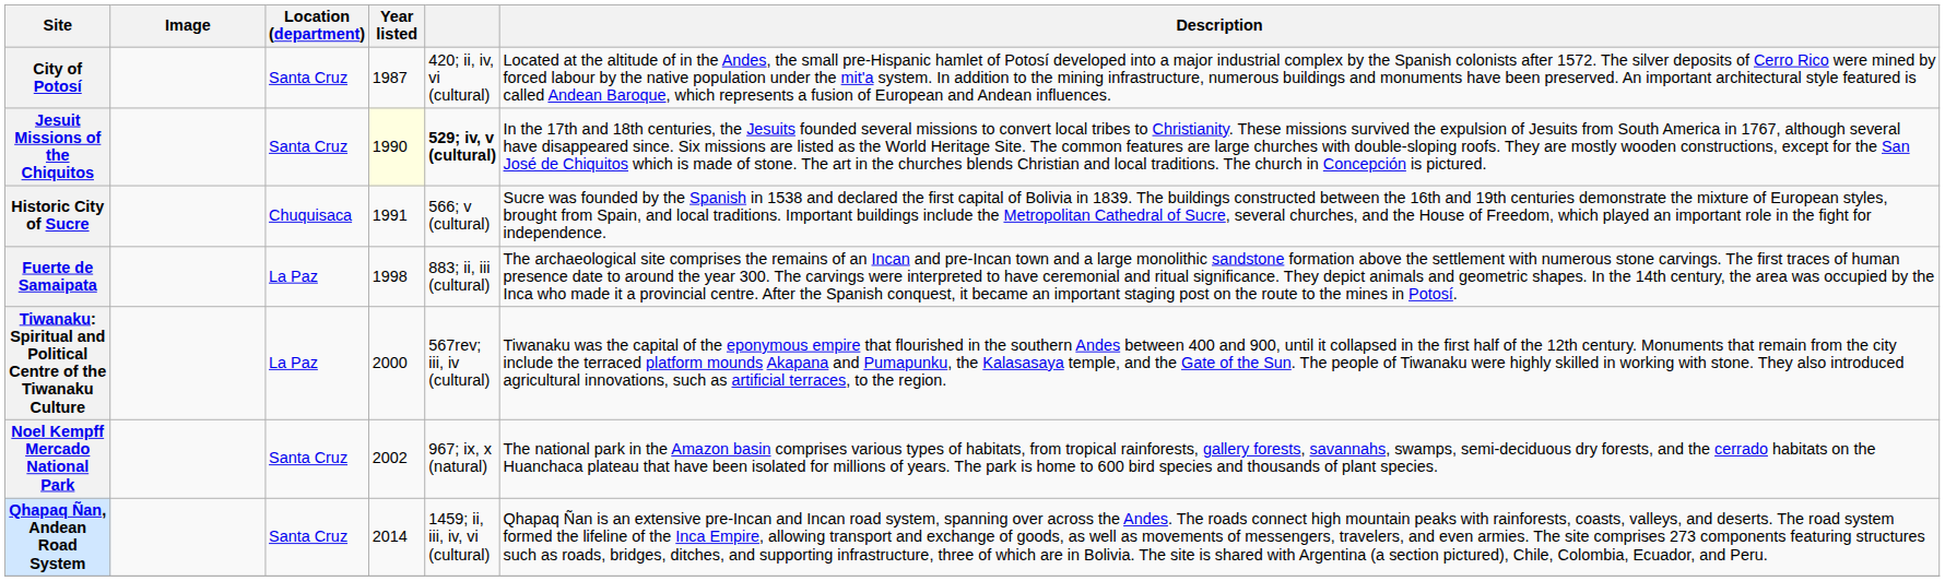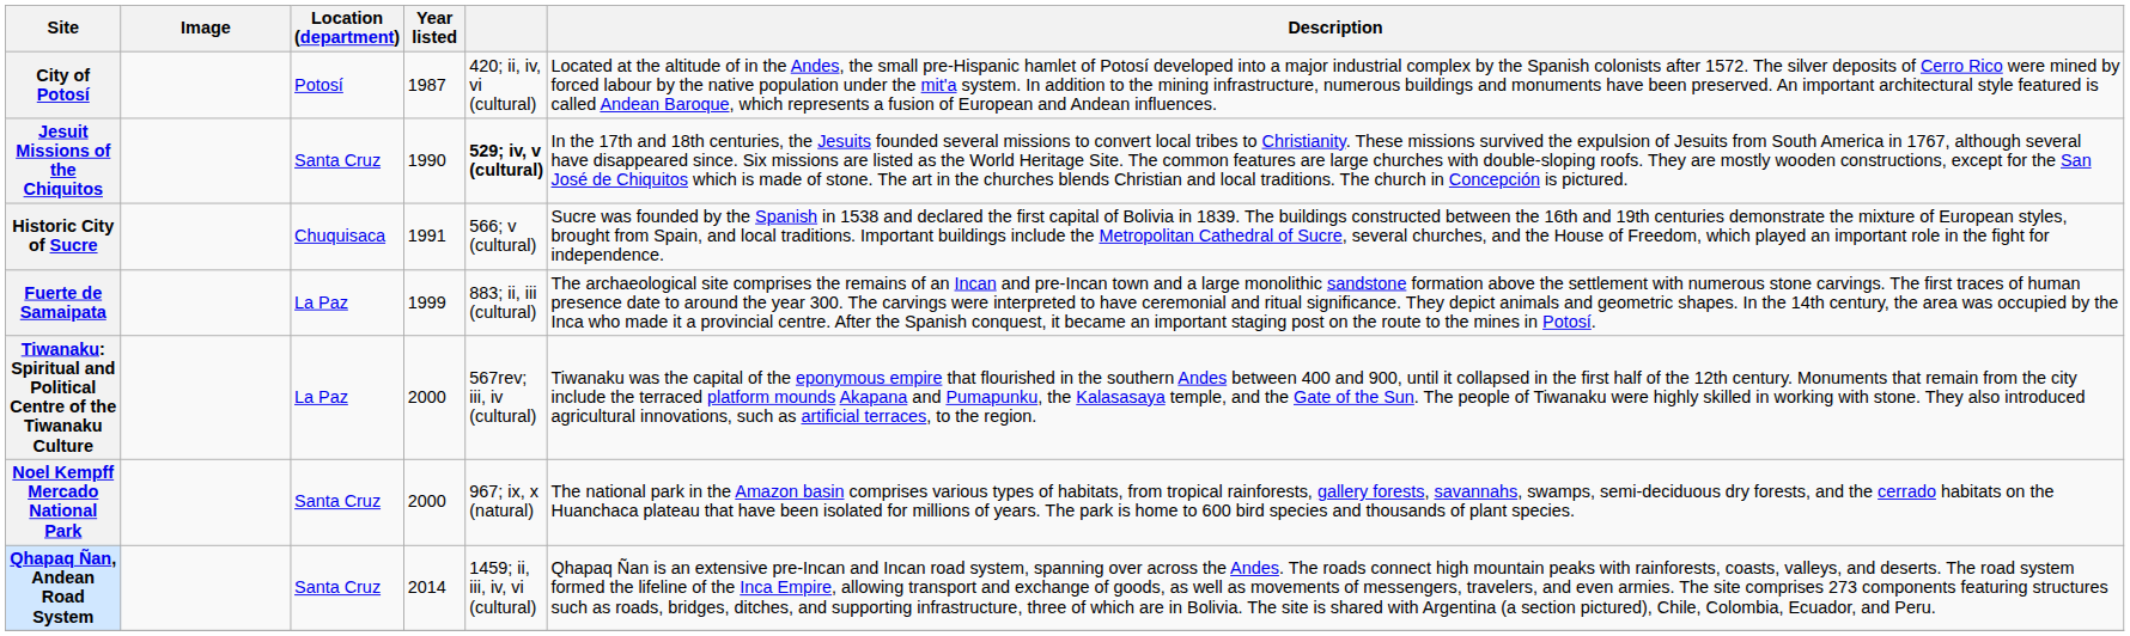 <table class="wikitable sortable plainrowheaders">
 <tr>
 <th style="width:100px;" scope="col">Site</th>
 <th class="unsortable"  style="width:150px;" scope="col">Image</th>
 <th style="width:80px;" scope="col">Location (<a href='#'>department</a>)</th>
 <th style="width:50px;" scope="col">Year listed</th>
 <th style="width:60px;" scope="col" data-sort-type="number"></th>
 <th scope="col" class="unsortable">Description</th>
 </tr>
 <tr>
 <th scope=row>City of <a href='#'>Potosí</a></th>
 <td></td>
-<td><a href='#'>Santa Cruz</a></td>
+<td><a href='#'>Potosí</a></td>
 <td>1987</td>
 <td>420; ii, iv, vi (cultural)</td>
 <td>Located at the altitude of  in the <a href='#'>Andes</a>, the small pre-Hispanic hamlet of Potosí developed into a major industrial complex by the Spanish colonists after 1572. The silver deposits of <a href='#'>Cerro Rico</a> were mined by forced labour by the native population under the <a href='#'>mit'a</a> system. In addition to the mining infrastructure, numerous buildings and monuments have been preserved. An important architectural style featured is called <a href='#'>Andean Baroque</a>, which represents a fusion of European and Andean influences.</td>
 </tr>
 <tr>
 <th scope=row><a href='#'>Jesuit Missions of the Chiquitos</a></th>
 <td></td>
 <td><a href='#'>Santa Cruz</a></td>
-<td style="background: lightyellow;">1990</td>
+<td>1990</td>
 <td><strong>529; iv, v (cultural)</strong></td>
 <td>In the 17th and 18th centuries, the <a href='#'>Jesuits</a> founded several missions to convert local tribes to <a href='#'>Christianity</a>. These missions survived the expulsion of Jesuits from South America in 1767, although several have disappeared since. Six missions are listed as the World Heritage Site. The common features are large churches with double-sloping roofs. They are mostly wooden constructions, except for the <a href='#'>San José de Chiquitos</a> which is made of stone. The art in the churches blends Christian and local traditions. The church in <a href='#'>Concepción</a> is pictured.</td>
 </tr>
 <tr>
 <th scope=row>Historic City of <a href='#'>Sucre</a></th>
 <td></td>
 <td><a href='#'>Chuquisaca</a></td>
 <td>1991</td>
 <td>566; v (cultural)</td>
 <td>Sucre was founded by the <a href='#'>Spanish</a> in 1538 and declared the first capital of Bolivia in 1839. The buildings constructed between the 16th and 19th centuries demonstrate the mixture of European styles, brought from Spain, and local traditions. Important buildings include the <a href='#'>Metropolitan Cathedral of Sucre</a>, several churches, and the House of Freedom, which played an important role in the fight for independence.</td>
 </tr>
 <tr>
 <th scope=row><a href='#'>Fuerte de Samaipata</a></th>
 <td></td>
 <td><a href='#'>La Paz</a></td>
-<td>1998</td>
+<td>1999</td>
 <td>883; ii, iii (cultural)</td>
 <td>The archaeological site comprises the remains of an <a href='#'>Incan</a> and pre-Incan town and a large monolithic <a href='#'>sandstone</a> formation above the settlement with numerous stone carvings. The first traces of human presence date to around the year 300. The carvings were interpreted to have ceremonial and ritual significance. They depict animals and geometric shapes. In the 14th century, the area was occupied by the Inca who made it a provincial centre. After the Spanish conquest, it became an important staging post on the route to the mines in <a href='#'>Potosí</a>.</td>
 </tr>
 <tr>
 <th scope=row><a href='#'>Tiwanaku</a>: Spiritual and Political Centre of the Tiwanaku Culture</th>
 <td></td>
 <td><a href='#'>La Paz</a></td>
 <td>2000</td>
 <td>567rev; iii, iv (cultural)</td>
 <td>Tiwanaku was the capital of the <a href='#'>eponymous empire</a> that flourished in the southern <a href='#'>Andes</a> between 400 and 900, until it collapsed in the first half of the 12th century. Monuments that remain from the city include the terraced <a href='#'>platform mounds</a> <a href='#'>Akapana</a> and <a href='#'>Pumapunku</a>, the <a href='#'>Kalasasaya</a> temple, and the <a href='#'>Gate of the Sun</a>. The people of Tiwanaku were highly skilled in working with stone. They also introduced agricultural innovations, such as <a href='#'>artificial terraces</a>, to the region.</td>
 </tr>
 <tr>
 <th scope=row><a href='#'>Noel Kempff Mercado National Park</a></th>
 <td></td>
 <td><a href='#'>Santa Cruz</a></td>
-<td>2002</td>
+<td>2000</td>
 <td>967; ix, x (natural)</td>
 <td>The national park in the <a href='#'>Amazon basin</a> comprises various types of habitats, from tropical rainforests, <a href='#'>gallery forests</a>, <a href='#'>savannahs</a>, swamps, semi-deciduous dry forests, and the <a href='#'>cerrado</a> habitats on the Huanchaca plateau that have been isolated for millions of years. The park is home to 600 bird species and thousands of plant species.</td>
 </tr>
 <tr>
 <th scope="row" style="background:#D0E7FF;"><a href='#'>Qhapaq Ñan</a>, Andean Road System</th>
 <td></td>
 <td><a href='#'>Santa Cruz</a></td>
 <td>2014</td>
 <td>1459; ii, iii, iv, vi (cultural)</td>
 <td>Qhapaq Ñan is an extensive pre-Incan and Incan road system, spanning over  across the <a href='#'>Andes</a>. The roads connect high mountain peaks with rainforests, coasts, valleys, and deserts. The road system formed the lifeline of the <a href='#'>Inca Empire</a>, allowing transport and exchange of goods, as well as movements of messengers, travelers, and even armies. The site comprises 273 components featuring structures such as roads, bridges, ditches, and supporting infrastructure, three of which are in Bolivia. The site is shared with Argentina (a section pictured), Chile, Colombia, Ecuador, and Peru.</td>
 </tr>
 <tr>
 </tr>
 </table>
